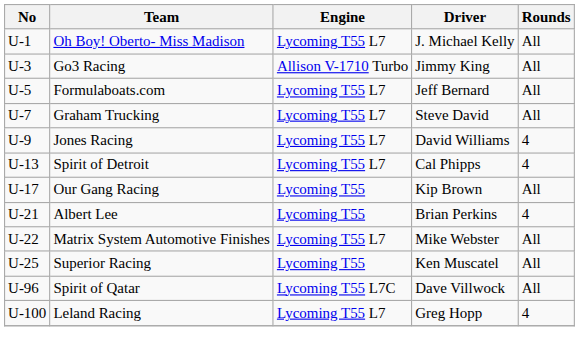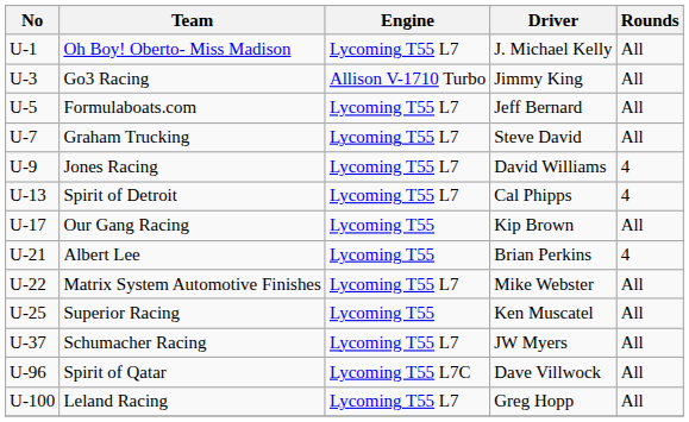 <table class="wikitable" style="font-size: 85%;">
 <tr>
 <th>No</th>
 <th>Team</th>
 <th>Engine</th>
 <th>Driver</th>
 <th>Rounds</th>
 </tr>
 <tr>
 <td>U-1</td>
 <td> <a href='#'>Oh Boy! Oberto- Miss Madison</a></td>
 <td><a href='#'>Lycoming T55</a> L7</td>
 <td> J. Michael Kelly</td>
 <td>All</td>
 </tr>
 <tr>
 <td>U-3</td>
 <td> Go3 Racing</td>
 <td><a href='#'>Allison V-1710</a> Turbo</td>
 <td> Jimmy King</td>
 <td>All</td>
 </tr>
 <tr>
 <td>U-5</td>
 <td> Formulaboats.com</td>
 <td><a href='#'>Lycoming T55</a> L7</td>
 <td> Jeff Bernard</td>
 <td>All</td>
 </tr>
 <tr>
 <td>U-7</td>
 <td> Graham Trucking</td>
 <td><a href='#'>Lycoming T55</a> L7</td>
 <td> Steve David</td>
 <td>All</td>
 </tr>
 <tr>
 <td>U-9</td>
 <td> Jones Racing</td>
 <td><a href='#'>Lycoming T55</a> L7</td>
 <td> David Williams</td>
 <td>4</td>
 </tr>
 <tr>
 <td>U-13</td>
 <td> Spirit of Detroit</td>
 <td><a href='#'>Lycoming T55</a> L7</td>
 <td> Cal Phipps</td>
 <td>4</td>
 </tr>
 <tr>
 <td>U-17</td>
 <td> Our Gang Racing</td>
 <td><a href='#'>Lycoming T55</a></td>
 <td> Kip Brown</td>
 <td>All</td>
 </tr>
 <tr>
 <td>U-21</td>
 <td> Albert Lee</td>
 <td><a href='#'>Lycoming T55</a></td>
 <td> Brian Perkins</td>
 <td>4</td>
 </tr>
 <tr>
 <td>U-22</td>
 <td> Matrix System Automotive Finishes</td>
 <td><a href='#'>Lycoming T55</a> L7</td>
 <td> Mike Webster</td>
 <td>All</td>
 </tr>
 <tr>
 <td>U-25</td>
 <td> Superior Racing</td>
 <td><a href='#'>Lycoming T55</a></td>
 <td> Ken Muscatel</td>
 <td>All</td>
 </tr>
 <tr>
+<td>U-37</td>
+<td> Schumacher Racing</td>
+<td><a href='#'>Lycoming T55</a> L7</td>
+<td> JW Myers</td>
+<td>All</td>
+</tr>
+<tr>
 <td>U-96</td>
 <td> Spirit of Qatar</td>
 <td><a href='#'>Lycoming T55</a> L7C</td>
 <td> Dave Villwock</td>
 <td>All</td>
 </tr>
 <tr>
 <td>U-100</td>
 <td> Leland Racing</td>
 <td><a href='#'>Lycoming T55</a> L7</td>
 <td> Greg Hopp</td>
-<td>4</td>
+<td>All</td>
 </tr>
 <tr>
 </tr>
 </table>
